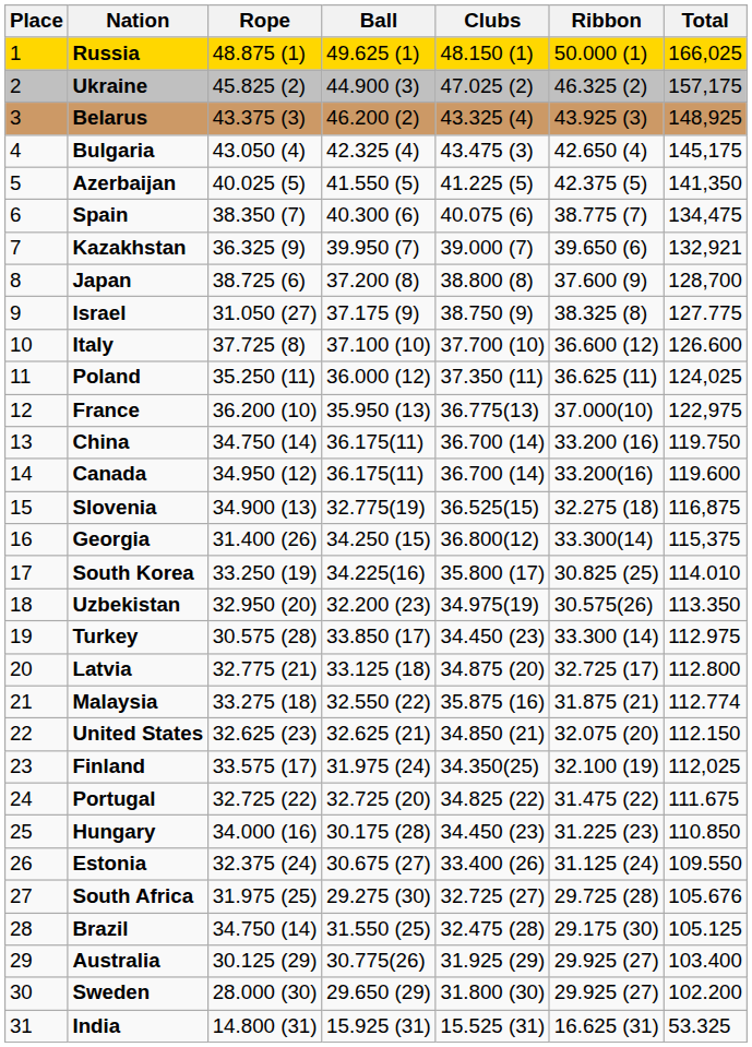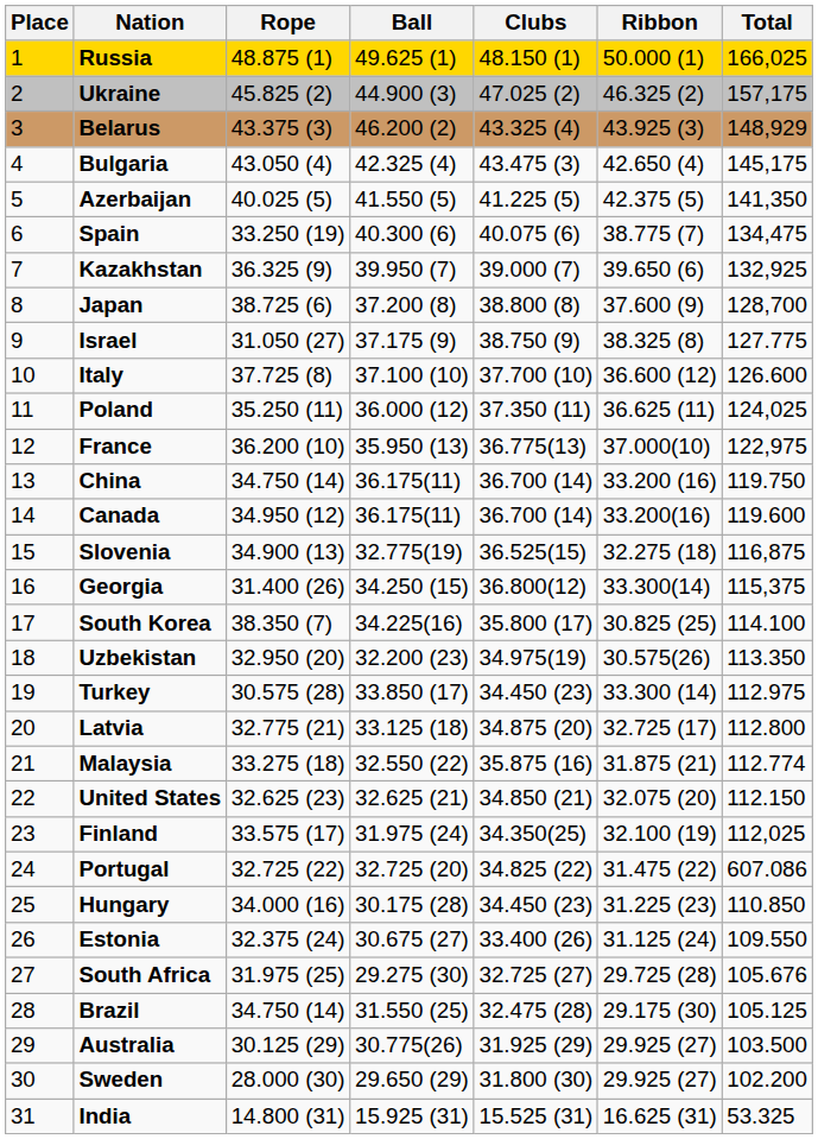 <table class="wikitable">
 <tr>
 <th>Place</th>
 <th>Nation</th>
 <th>Rope</th>
 <th>Ball</th>
 <th>Clubs</th>
 <th>Ribbon</th>
 <th>Total</th>
 </tr>
 <tr bgcolor="gold">
 <td>1</td>
 <td> <strong>Russia</strong></td>
 <td>48.875 (1)</td>
 <td>49.625 (1)</td>
 <td>48.150 (1)</td>
 <td>50.000 (1)</td>
 <td>166,025</td>
 </tr>
 <tr bgcolor="silver">
 <td>2</td>
 <td> <strong>Ukraine</strong></td>
 <td>45.825 (2)</td>
 <td>44.900 (3)</td>
 <td>47.025 (2)</td>
 <td>46.325 (2)</td>
 <td>157,175</td>
 </tr>
 <tr bgcolor="cc9966">
 <td>3</td>
 <td> <strong>Belarus</strong></td>
 <td>43.375 (3)</td>
 <td>46.200 (2)</td>
 <td>43.325 (4)</td>
 <td>43.925 (3)</td>
-<td>148,925</td>
+<td>148,929</td>
 </tr>
 <tr>
 <td>4</td>
 <td> <strong>Bulgaria</strong></td>
 <td>43.050 (4)</td>
 <td>42.325 (4)</td>
 <td>43.475 (3)</td>
 <td>42.650 (4)</td>
 <td>145,175</td>
 </tr>
 <tr>
 <td>5</td>
 <td> <strong>Azerbaijan</strong></td>
 <td>40.025 (5)</td>
 <td>41.550 (5)</td>
 <td>41.225 (5)</td>
 <td>42.375 (5)</td>
 <td>141,350</td>
 </tr>
 <tr>
 <td>6</td>
 <td> <strong>Spain</strong></td>
-<td>38.350 (7)</td>
+<td>33.250 (19)</td>
 <td>40.300 (6)</td>
 <td>40.075 (6)</td>
 <td>38.775 (7)</td>
 <td>134,475</td>
 </tr>
 <tr>
 <td>7</td>
 <td> <strong>Kazakhstan</strong></td>
 <td>36.325 (9)</td>
 <td>39.950 (7)</td>
 <td>39.000 (7)</td>
 <td>39.650 (6)</td>
-<td>132,921</td>
+<td>132,925</td>
 </tr>
 <tr>
 <td>8</td>
 <td> <strong>Japan</strong></td>
 <td>38.725 (6)</td>
 <td>37.200 (8)</td>
 <td>38.800 (8)</td>
 <td>37.600 (9)</td>
 <td>128,700</td>
 </tr>
 <tr>
 <td>9</td>
 <td> <strong>Israel</strong></td>
 <td>31.050 (27)</td>
 <td>37.175 (9)</td>
 <td>38.750 (9)</td>
 <td>38.325 (8)</td>
 <td>127.775</td>
 </tr>
 <tr>
 <td>10</td>
 <td> <strong>Italy</strong></td>
 <td>37.725 (8)</td>
 <td>37.100 (10)</td>
 <td>37.700 (10)</td>
 <td>36.600 (12)</td>
 <td>126.600</td>
 </tr>
 <tr>
 <td>11</td>
 <td><strong> Poland</strong></td>
 <td>35.250 (11)</td>
 <td>36.000 (12)</td>
 <td>37.350 (11)</td>
 <td>36.625 (11)</td>
 <td>124,025</td>
 </tr>
 <tr>
 <td>12</td>
 <td><strong> France</strong></td>
 <td>36.200 (10)</td>
 <td>35.950 (13)</td>
 <td>36.775(13)</td>
 <td>37.000(10)</td>
 <td>122,975</td>
 </tr>
 <tr>
 <td>13</td>
 <td><strong> China</strong></td>
 <td>34.750 (14)</td>
 <td>36.175(11)</td>
 <td>36.700 (14)</td>
 <td>33.200 (16)</td>
 <td>119.750</td>
 </tr>
 <tr>
 <td>14</td>
 <td><strong> Canada</strong></td>
 <td>34.950 (12)</td>
 <td>36.175(11)</td>
 <td>36.700 (14)</td>
 <td>33.200(16)</td>
 <td>119.600</td>
 </tr>
 <tr>
 <td>15</td>
 <td><strong> Slovenia</strong></td>
 <td>34.900 (13)</td>
 <td>32.775(19)</td>
 <td>36.525(15)</td>
 <td>32.275 (18)</td>
 <td>116,875</td>
 </tr>
 <tr>
 <td>16</td>
 <td><strong> Georgia</strong></td>
 <td>31.400 (26)</td>
 <td>34.250 (15)</td>
 <td>36.800(12)</td>
 <td>33.300(14)</td>
 <td>115,375</td>
 </tr>
 <tr>
 <td>17</td>
 <td><strong> South Korea</strong></td>
-<td>33.250 (19)</td>
+<td>38.350 (7)</td>
 <td>34.225(16)</td>
 <td>35.800 (17)</td>
 <td>30.825 (25)</td>
-<td>114.010</td>
+<td>114.100</td>
 </tr>
 <tr>
 <td>18</td>
 <td><strong> Uzbekistan</strong></td>
 <td>32.950 (20)</td>
 <td>32.200 (23)</td>
 <td>34.975(19)</td>
 <td>30.575(26)</td>
 <td>113.350</td>
 </tr>
 <tr>
 <td>19</td>
 <td><strong> Turkey</strong></td>
 <td>30.575 (28)</td>
 <td>33.850 (17)</td>
 <td>34.450 (23)</td>
 <td>33.300 (14)</td>
 <td>112.975</td>
 </tr>
 <tr>
 <td>20</td>
 <td><strong> Latvia</strong></td>
 <td>32.775 (21)</td>
 <td>33.125 (18)</td>
 <td>34.875 (20)</td>
 <td>32.725 (17)</td>
 <td>112.800</td>
 </tr>
 <tr>
 <td>21</td>
 <td><strong> Malaysia</strong></td>
 <td>33.275 (18)</td>
 <td>32.550 (22)</td>
 <td>35.875 (16)</td>
 <td>31.875 (21)</td>
 <td>112.774</td>
 </tr>
 <tr>
 <td>22</td>
 <td><strong> United States</strong></td>
 <td>32.625 (23)</td>
 <td>32.625 (21)</td>
 <td>34.850 (21)</td>
 <td>32.075 (20)</td>
 <td>112.150</td>
 </tr>
 <tr>
 <td>23</td>
 <td><strong> Finland</strong></td>
 <td>33.575 (17)</td>
 <td>31.975 (24)</td>
 <td>34.350(25)</td>
 <td>32.100 (19)</td>
 <td>112,025</td>
 </tr>
 <tr>
 <td>24</td>
 <td><strong>  Portugal</strong></td>
 <td>32.725 (22)</td>
 <td>32.725 (20)</td>
 <td>34.825 (22)</td>
 <td>31.475 (22)</td>
-<td>111.675</td>
+<td>607.086</td>
 </tr>
 <tr>
 <td>25</td>
 <td><strong>  Hungary</strong></td>
 <td>34.000 (16)</td>
 <td>30.175 (28)</td>
 <td>34.450 (23)</td>
 <td>31.225 (23)</td>
 <td>110.850</td>
 </tr>
 <tr>
 <td>26</td>
 <td><strong> Estonia</strong></td>
 <td>32.375 (24)</td>
 <td>30.675 (27)</td>
 <td>33.400 (26)</td>
 <td>31.125 (24)</td>
 <td>109.550</td>
 </tr>
 <tr>
 <td>27</td>
 <td><strong> South Africa</strong></td>
 <td>31.975 (25)</td>
 <td>29.275 (30)</td>
 <td>32.725 (27)</td>
 <td>29.725 (28)</td>
 <td>105.676</td>
 </tr>
 <tr>
 <td>28</td>
 <td><strong> Brazil</strong></td>
 <td>34.750 (14)</td>
 <td>31.550 (25)</td>
 <td>32.475 (28)</td>
 <td>29.175 (30)</td>
 <td>105.125</td>
 </tr>
 <tr>
 <td>29</td>
 <td><strong> Australia</strong></td>
 <td>30.125 (29)</td>
 <td>30.775(26)</td>
 <td>31.925 (29)</td>
 <td>29.925 (27)</td>
-<td>103.400</td>
+<td>103.500</td>
 </tr>
 <tr>
 <td>30</td>
 <td><strong> Sweden</strong></td>
 <td>28.000 (30)</td>
 <td>29.650 (29)</td>
 <td>31.800 (30)</td>
 <td>29.925 (27)</td>
 <td>102.200</td>
 </tr>
 <tr>
 <td>31</td>
 <td><strong> India</strong></td>
 <td>14.800 (31)</td>
 <td>15.925 (31)</td>
 <td>15.525 (31)</td>
 <td>16.625 (31)</td>
 <td>53.325</td>
 </tr>
 </table>
